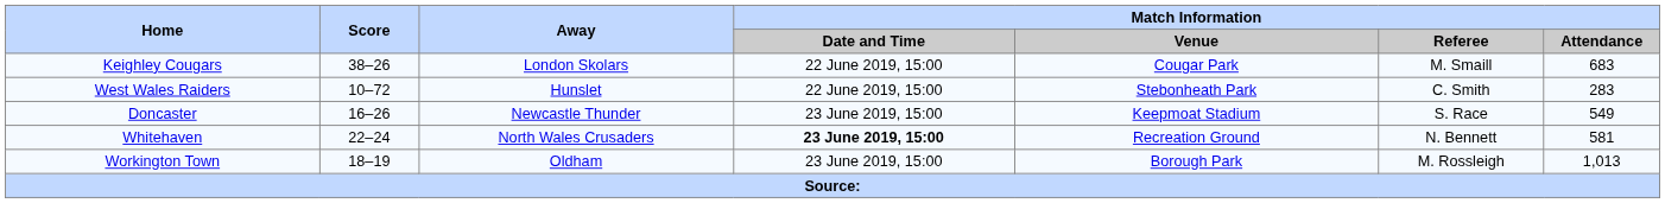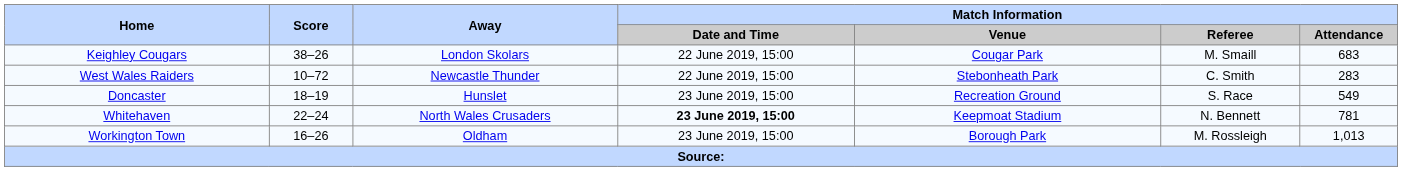 <table border=1 style="border-collapse:collapse; font-size:90%; text-align:center;" cellpadding=3 cellspacing=0 width=100%>
 <tr bgcolor=#C1D8FF>
 <th rowspan=2 width=19%>Home</th>
 <th rowspan=2 width=6%>Score</th>
 <th rowspan=2 width=19%>Away</th>
 <th colspan=4>Match Information</th>
 </tr>
 <tr bgcolor=#CCCCCC>
 <th width=17%>Date and Time</th>
 <th width=22%>Venue</th>
 <th width=10%>Referee</th>
 <th width=7%>Attendance</th>
 </tr>
 <tr bgcolor=#F5FAFF>
 <td> <a href='#'>Keighley Cougars</a></td>
 <td>38–26</td>
 <td> <a href='#'>London Skolars</a></td>
 <td>22 June 2019, 15:00</td>
 <td><a href='#'>Cougar Park</a></td>
 <td>M. Smaill</td>
 <td>683</td>
 </tr>
 <tr bgcolor=#F5FAFF>
 <td> <a href='#'>West Wales Raiders</a></td>
 <td>10–72</td>
-<td> <a href='#'>Hunslet</a></td>
+<td> <a href='#'>Newcastle Thunder</a></td>
 <td>22 June 2019, 15:00</td>
 <td><a href='#'>Stebonheath Park</a></td>
 <td>C. Smith</td>
 <td>283</td>
 </tr>
 <tr bgcolor=#F5FAFF>
 <td> <a href='#'>Doncaster</a></td>
-<td>16–26</td>
-<td> <a href='#'>Newcastle Thunder</a></td>
+<td>18–19</td>
+<td> <a href='#'>Hunslet</a></td>
 <td>23 June 2019, 15:00</td>
-<td><a href='#'>Keepmoat Stadium</a></td>
+<td><a href='#'>Recreation Ground</a></td>
 <td>S. Race</td>
 <td>549</td>
 </tr>
 <tr bgcolor=#F5FAFF>
 <td> <a href='#'>Whitehaven</a></td>
 <td>22–24</td>
 <td> <a href='#'>North Wales Crusaders</a></td>
 <td><strong>23 June 2019, 15:00</strong></td>
-<td><a href='#'>Recreation Ground</a></td>
+<td><a href='#'>Keepmoat Stadium</a></td>
 <td>N. Bennett</td>
-<td>581</td>
+<td>781</td>
 </tr>
 <tr bgcolor=#F5FAFF>
 <td> <a href='#'>Workington Town</a></td>
-<td>18–19</td>
+<td>16–26</td>
 <td> <a href='#'>Oldham</a></td>
 <td>23 June 2019, 15:00</td>
 <td><a href='#'>Borough Park</a></td>
 <td>M. Rossleigh</td>
 <td>1,013</td>
 </tr>
 <tr style="background:#c1d8ff;">
 <th colspan=7>Source:</th>
 </tr>
 </table>
